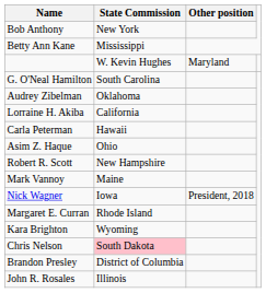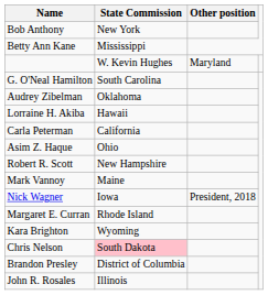 <table class="wikitable">
 <tr>
 <th>Name</th>
 <th>State Commission</th>
 <th>Other position</th>
 </tr>
 <tr>
 <td>Bob Anthony</td>
 <td>New York</td>
 <td></td>
 </tr>
 <tr>
 <td>Betty Ann Kane</td>
 <td>Mississippi</td>
 </tr>
 <tr>
 <td></td>
 <td>W. Kevin Hughes</td>
 <td>Maryland</td>
 <td></td>
 </tr>
 <tr>
 <td>G. O'Neal Hamilton</td>
 <td>South Carolina</td>
 <td></td>
 </tr>
 <tr>
 <td>Audrey Zibelman</td>
 <td>Oklahoma</td>
 <td></td>
 </tr>
 <tr>
 <td>Lorraine H. Akiba</td>
-<td>California</td>
+<td>Hawaii</td>
 <td></td>
 </tr>
 <tr>
 <td>Carla Peterman</td>
-<td>Hawaii</td>
+<td>California</td>
 <td></td>
 </tr>
 <tr>
 <td>Asim Z. Haque</td>
 <td>Ohio</td>
 <td></td>
 </tr>
 <tr>
 <td>Robert R. Scott</td>
 <td>New Hampshire</td>
 <td></td>
 </tr>
 <tr>
 <td>Mark Vannoy</td>
 <td>Maine</td>
 <td></td>
 </tr>
 <tr>
 <td><a href='#'>Nick Wagner</a></td>
 <td>Iowa</td>
 <td>President, 2018</td>
 </tr>
 <tr>
 <td>Margaret E. Curran</td>
 <td>Rhode Island</td>
 <td></td>
 </tr>
 <tr>
 <td>Kara Brighton</td>
 <td>Wyoming</td>
 <td></td>
 </tr>
 <tr>
 <td>Chris Nelson</td>
 <td style="background: pink;">South Dakota</td>
 <td></td>
 </tr>
 <tr>
 <td>Brandon Presley</td>
 <td>District of Columbia</td>
 <td></td>
 </tr>
 <tr>
 <td>John R. Rosales</td>
 <td>Illinois</td>
 <td></td>
 </tr>
 </table>
